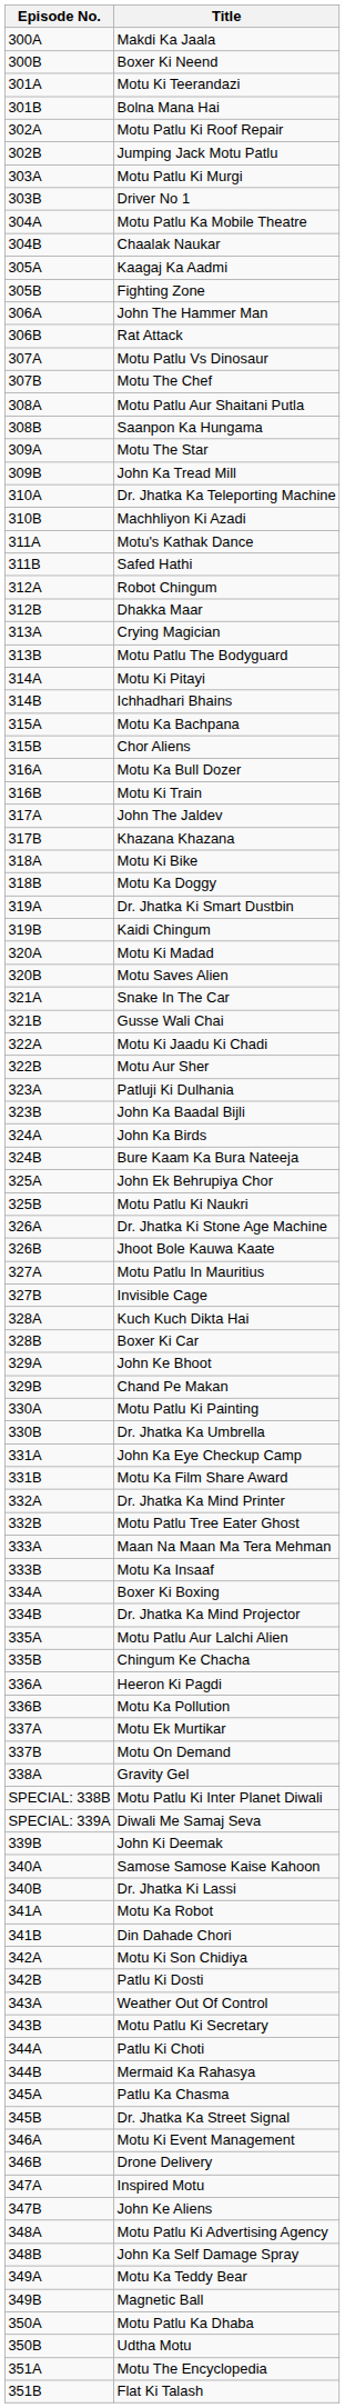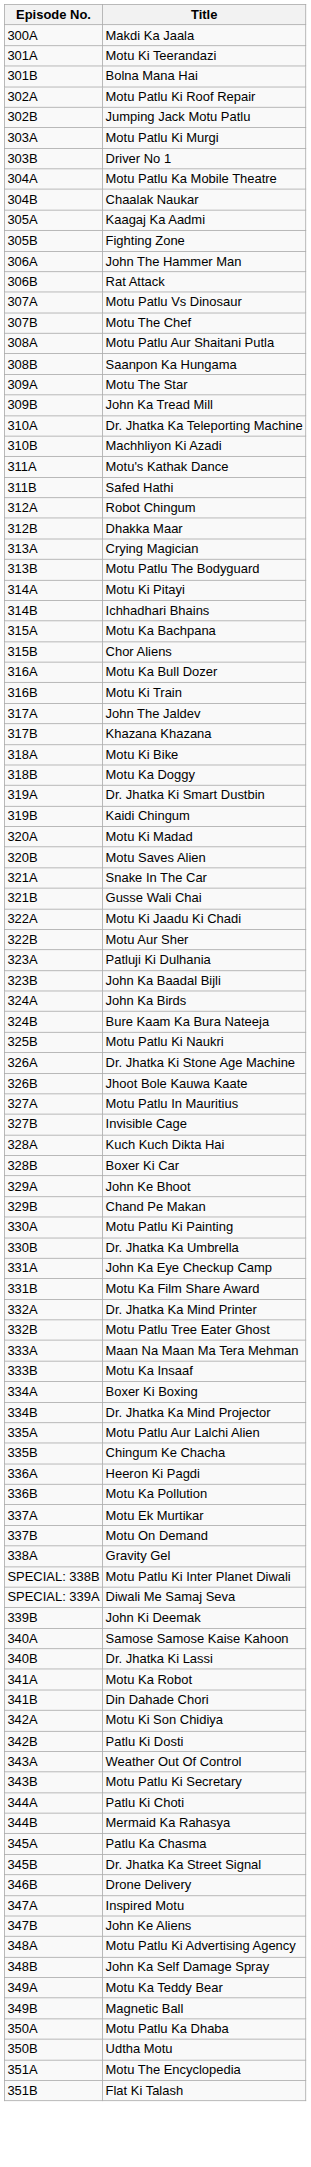 <table class="wikitable">
 <tr>
 <th>Episode No.</th>
 <th>Title</th>
 </tr>
 <tr>
 <td>300A</td>
 <td>Makdi Ka Jaala</td>
-</tr>
-<tr>
-<td>300B</td>
-<td>Boxer Ki Neend</td>
 </tr>
 <tr>
 <td>301A</td>
 <td>Motu Ki Teerandazi</td>
 </tr>
 <tr>
 <td>301B</td>
 <td>Bolna Mana Hai</td>
 </tr>
 <tr>
 <td>302A</td>
 <td>Motu Patlu Ki Roof Repair</td>
 </tr>
 <tr>
 <td>302B</td>
 <td>Jumping Jack Motu Patlu</td>
 </tr>
 <tr>
 <td>303A</td>
 <td>Motu Patlu Ki Murgi</td>
 </tr>
 <tr>
 <td>303B</td>
 <td>Driver No 1</td>
 </tr>
 <tr>
 <td>304A</td>
 <td>Motu Patlu Ka Mobile Theatre</td>
 </tr>
 <tr>
 <td>304B</td>
 <td>Chaalak Naukar</td>
 </tr>
 <tr>
 <td>305A</td>
 <td>Kaagaj Ka Aadmi</td>
 </tr>
 <tr>
 <td>305B</td>
 <td>Fighting Zone</td>
 </tr>
 <tr>
 <td>306A</td>
 <td>John The Hammer Man</td>
 </tr>
 <tr>
 <td>306B</td>
 <td>Rat Attack</td>
 </tr>
 <tr>
 <td>307A</td>
 <td>Motu Patlu Vs Dinosaur</td>
 </tr>
 <tr>
 <td>307B</td>
 <td>Motu The Chef</td>
 </tr>
 <tr>
 <td>308A</td>
 <td>Motu Patlu Aur Shaitani Putla</td>
 </tr>
 <tr>
 <td>308B</td>
 <td>Saanpon Ka Hungama</td>
 </tr>
 <tr>
 <td>309A</td>
 <td>Motu The Star</td>
 </tr>
 <tr>
 <td>309B</td>
 <td>John Ka Tread Mill</td>
 </tr>
 <tr>
 <td>310A</td>
 <td>Dr. Jhatka Ka Teleporting Machine</td>
 </tr>
 <tr>
 <td>310B</td>
 <td>Machhliyon Ki Azadi</td>
 </tr>
 <tr>
 <td>311A</td>
 <td>Motu's Kathak Dance</td>
 </tr>
 <tr>
 <td>311B</td>
 <td>Safed Hathi</td>
 </tr>
 <tr>
 <td>312A</td>
 <td>Robot Chingum</td>
 </tr>
 <tr>
 <td>312B</td>
 <td>Dhakka Maar</td>
 </tr>
 <tr>
 <td>313A</td>
 <td>Crying Magician</td>
 </tr>
 <tr>
 <td>313B</td>
 <td>Motu Patlu The Bodyguard</td>
 </tr>
 <tr>
 <td>314A</td>
 <td>Motu Ki Pitayi</td>
 </tr>
 <tr>
 <td>314B</td>
 <td>Ichhadhari Bhains</td>
 </tr>
 <tr>
 <td>315A</td>
 <td>Motu Ka Bachpana</td>
 </tr>
 <tr>
 <td>315B</td>
 <td>Chor Aliens</td>
 </tr>
 <tr>
 <td>316A</td>
 <td>Motu Ka Bull Dozer</td>
 </tr>
 <tr>
 <td>316B</td>
 <td>Motu Ki Train</td>
 </tr>
 <tr>
 <td>317A</td>
 <td>John The Jaldev</td>
 </tr>
 <tr>
 <td>317B</td>
 <td>Khazana Khazana</td>
 </tr>
 <tr>
 <td>318A</td>
 <td>Motu Ki Bike</td>
 </tr>
 <tr>
 <td>318B</td>
 <td>Motu Ka Doggy</td>
 </tr>
 <tr>
 <td>319A</td>
 <td>Dr. Jhatka Ki Smart Dustbin</td>
 </tr>
 <tr>
 <td>319B</td>
 <td>Kaidi Chingum</td>
 </tr>
 <tr>
 <td>320A</td>
 <td>Motu Ki Madad</td>
 </tr>
 <tr>
 <td>320B</td>
 <td>Motu Saves Alien</td>
 </tr>
 <tr>
 <td>321A</td>
 <td>Snake In The Car</td>
 </tr>
 <tr>
 <td>321B</td>
 <td>Gusse Wali Chai</td>
 </tr>
 <tr>
 <td>322A</td>
 <td>Motu Ki Jaadu Ki Chadi</td>
 </tr>
 <tr>
 <td>322B</td>
 <td>Motu Aur Sher</td>
 </tr>
 <tr>
 <td>323A</td>
 <td>Patluji Ki Dulhania</td>
 </tr>
 <tr>
 <td>323B</td>
 <td>John Ka Baadal Bijli</td>
 </tr>
 <tr>
 <td>324A</td>
 <td>John Ka Birds</td>
 </tr>
 <tr>
 <td>324B</td>
 <td>Bure Kaam Ka Bura Nateeja</td>
 </tr>
 <tr>
-<td>325A</td>
-<td>John Ek Behrupiya Chor</td>
-</tr>
-<tr>
 <td>325B</td>
 <td>Motu Patlu Ki Naukri</td>
 </tr>
 <tr>
 <td>326A</td>
 <td>Dr. Jhatka Ki Stone Age Machine</td>
 </tr>
 <tr>
 <td>326B</td>
 <td>Jhoot Bole Kauwa Kaate</td>
 </tr>
 <tr>
 <td>327A</td>
 <td>Motu Patlu In Mauritius</td>
 </tr>
 <tr>
 <td>327B</td>
 <td>Invisible Cage</td>
 </tr>
 <tr>
 <td>328A</td>
 <td>Kuch Kuch Dikta Hai</td>
 </tr>
 <tr>
 <td>328B</td>
 <td>Boxer Ki Car</td>
 </tr>
 <tr>
 <td>329A</td>
 <td>John Ke Bhoot</td>
 </tr>
 <tr>
 <td>329B</td>
 <td>Chand Pe Makan</td>
 </tr>
 <tr>
 <td>330A</td>
 <td>Motu Patlu Ki Painting</td>
 </tr>
 <tr>
 <td>330B</td>
 <td>Dr. Jhatka Ka Umbrella</td>
 </tr>
 <tr>
 <td>331A</td>
 <td>John Ka Eye Checkup Camp</td>
 </tr>
 <tr>
 <td>331B</td>
 <td>Motu Ka Film Share Award</td>
 </tr>
 <tr>
 <td>332A</td>
 <td>Dr. Jhatka Ka Mind Printer</td>
 </tr>
 <tr>
 <td>332B</td>
 <td>Motu Patlu Tree Eater Ghost</td>
 </tr>
 <tr>
 <td>333A</td>
 <td>Maan Na Maan Ma Tera Mehman</td>
 </tr>
 <tr>
 <td>333B</td>
 <td>Motu Ka Insaaf</td>
 </tr>
 <tr>
 <td>334A</td>
 <td>Boxer Ki Boxing</td>
 </tr>
 <tr>
 <td>334B</td>
 <td>Dr. Jhatka Ka Mind Projector</td>
 </tr>
 <tr>
 <td>335A</td>
 <td>Motu Patlu Aur Lalchi Alien</td>
 </tr>
 <tr>
 <td>335B</td>
 <td>Chingum Ke Chacha</td>
 </tr>
 <tr>
 <td>336A</td>
 <td>Heeron Ki Pagdi</td>
 </tr>
 <tr>
 <td>336B</td>
 <td>Motu Ka Pollution</td>
 </tr>
 <tr>
 <td>337A</td>
 <td>Motu Ek Murtikar</td>
 </tr>
 <tr>
 <td>337B</td>
 <td>Motu On Demand</td>
 </tr>
 <tr>
 <td>338A</td>
 <td>Gravity Gel</td>
 </tr>
 <tr>
 <td>SPECIAL: 338B</td>
 <td>Motu Patlu Ki Inter Planet Diwali</td>
 </tr>
 <tr>
 <td>SPECIAL: 339A</td>
 <td>Diwali Me Samaj Seva</td>
 </tr>
 <tr>
 <td>339B</td>
 <td>John Ki Deemak</td>
 </tr>
 <tr>
 <td>340A</td>
 <td>Samose Samose Kaise Kahoon</td>
 </tr>
 <tr>
 <td>340B</td>
 <td>Dr. Jhatka Ki Lassi</td>
 </tr>
 <tr>
 <td>341A</td>
 <td>Motu Ka Robot</td>
 </tr>
 <tr>
 <td>341B</td>
 <td>Din Dahade Chori</td>
 </tr>
 <tr>
 <td>342A</td>
 <td>Motu Ki Son Chidiya</td>
 </tr>
 <tr>
 <td>342B</td>
 <td>Patlu Ki Dosti</td>
 </tr>
 <tr>
 <td>343A</td>
 <td>Weather Out Of Control</td>
 </tr>
 <tr>
 <td>343B</td>
 <td>Motu Patlu Ki Secretary</td>
 </tr>
 <tr>
 <td>344A</td>
 <td>Patlu Ki Choti</td>
 </tr>
 <tr>
 <td>344B</td>
 <td>Mermaid Ka Rahasya</td>
 </tr>
 <tr>
 <td>345A</td>
 <td>Patlu Ka Chasma</td>
 </tr>
 <tr>
 <td>345B</td>
 <td>Dr. Jhatka Ka Street Signal</td>
 </tr>
 <tr>
-<td>346A</td>
-<td>Motu Ki Event Management</td>
-</tr>
-<tr>
 <td>346B</td>
 <td>Drone Delivery</td>
 </tr>
 <tr>
 <td>347A</td>
 <td>Inspired Motu</td>
 </tr>
 <tr>
 <td>347B</td>
 <td>John Ke Aliens</td>
 </tr>
 <tr>
 <td>348A</td>
 <td>Motu Patlu Ki Advertising Agency</td>
 </tr>
 <tr>
 <td>348B</td>
 <td>John Ka Self Damage Spray</td>
 </tr>
 <tr>
 <td>349A</td>
 <td>Motu Ka Teddy Bear</td>
 </tr>
 <tr>
 <td>349B</td>
 <td>Magnetic Ball</td>
 </tr>
 <tr>
 <td>350A</td>
 <td>Motu Patlu Ka Dhaba</td>
 </tr>
 <tr>
 <td>350B</td>
 <td>Udtha Motu</td>
 </tr>
 <tr>
 <td>351A</td>
 <td>Motu The Encyclopedia</td>
 </tr>
 <tr>
 <td>351B</td>
 <td>Flat Ki Talash</td>
 </tr>
 </table>
